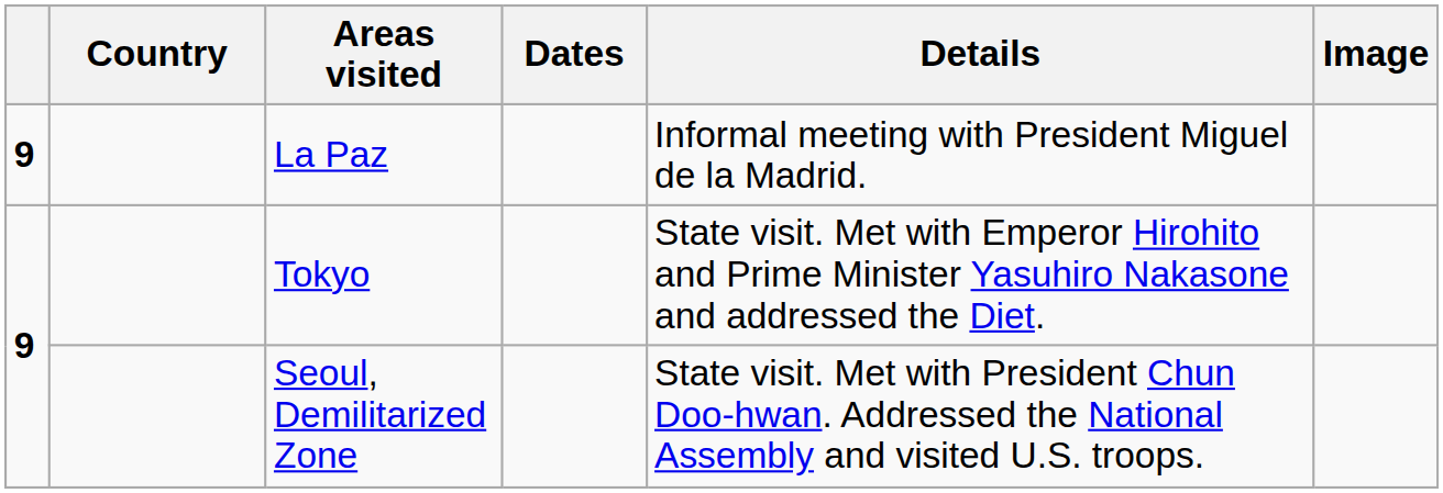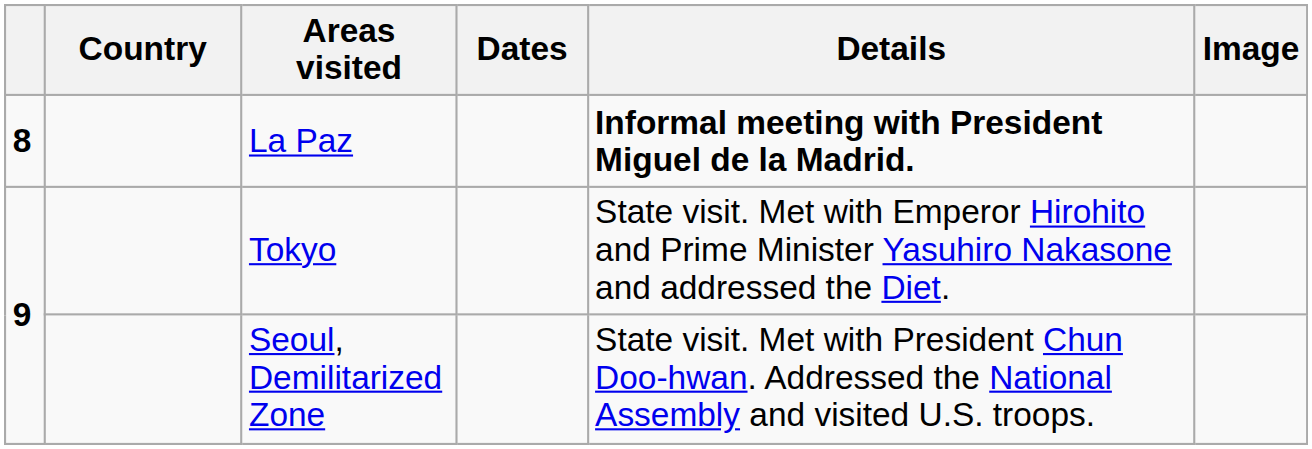 <table class="wikitable sortable" border="1" style="margin: 1em auto 1em auto">
 <tr>
 <th style="width: 3%;"></th>
 <th width=120>Country</th>
 <th width=100>Areas visited</th>
 <th width=70>Dates</th>
 <th width=550>Details</th>
 <th>Image</th>
 </tr>
 <tr>
-<td><strong>9</strong></td>
+<td><strong>8</strong></td>
 <td></td>
 <td><a href='#'>La Paz</a></td>
 <td></td>
-<td>Informal meeting with President Miguel de la Madrid.</td>
+<td><strong>Informal meeting with President Miguel de la Madrid.</strong></td>
 <td></td>
 </tr>
 <tr>
 <td rowspan=2><strong>9</strong></td>
 <td></td>
 <td><a href='#'>Tokyo</a></td>
 <td></td>
 <td>State visit. Met with Emperor <a href='#'>Hirohito</a> and Prime Minister <a href='#'>Yasuhiro Nakasone</a> and addressed the <a href='#'>Diet</a>.</td>
 <td></td>
 </tr>
 <tr>
 <td></td>
 <td><a href='#'>Seoul</a>,<br><a href='#'>Demilitarized Zone</a></td>
 <td></td>
 <td>State visit. Met with President <a href='#'>Chun Doo-hwan</a>. Addressed the <a href='#'>National Assembly</a> and visited U.S. troops.</td>
 <td></td>
 </tr>
 </table>
